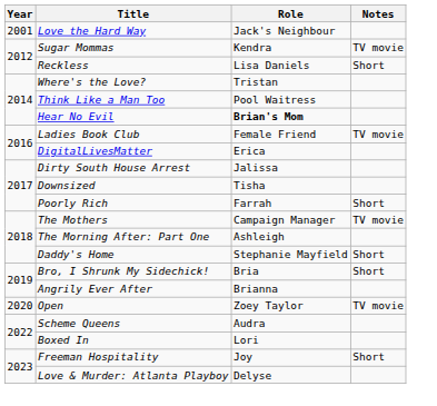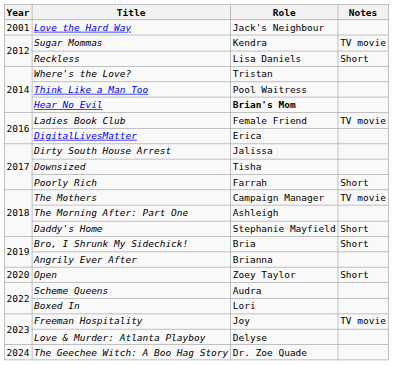 <table class="wikitable sortable">
 <tr>
 <th>Year</th>
 <th>Title</th>
 <th>Role</th>
 <th>Notes</th>
 </tr>
 <tr>
 <td>2001</td>
 <td><em><a href='#'>Love the Hard Way</a></em></td>
 <td>Jack's Neighbour</td>
 <td></td>
 </tr>
 <tr>
 <td rowspan="2">2012</td>
 <td><em>Sugar Mommas</em></td>
 <td>Kendra</td>
 <td>TV movie</td>
 </tr>
 <tr>
 <td><em>Reckless</em></td>
 <td>Lisa Daniels</td>
 <td>Short</td>
 </tr>
 <tr>
 <td rowspan="3">2014</td>
 <td><em>Where's the Love?</em></td>
 <td>Tristan</td>
 <td></td>
 </tr>
 <tr>
 <td><em><a href='#'>Think Like a Man Too</a></em></td>
 <td>Pool Waitress</td>
 <td></td>
 </tr>
 <tr>
 <td><em><a href='#'>Hear No Evil</a></em></td>
 <td><strong>Brian's Mom</strong></td>
 <td></td>
 </tr>
 <tr>
 <td rowspan="2">2016</td>
 <td><em>Ladies Book Club</em></td>
 <td>Female Friend</td>
 <td>TV movie</td>
 </tr>
 <tr>
 <td><em><a href='#'>DigitalLivesMatter</a></em></td>
 <td>Erica</td>
 <td></td>
 </tr>
 <tr>
 <td rowspan="3">2017</td>
 <td><em>Dirty South House Arrest</em></td>
 <td>Jalissa</td>
 <td></td>
 </tr>
 <tr>
 <td><em>Downsized</em></td>
 <td>Tisha</td>
 <td></td>
 </tr>
 <tr>
 <td><em>Poorly Rich</em></td>
 <td>Farrah</td>
 <td>Short</td>
 </tr>
 <tr>
 <td rowspan="3">2018</td>
 <td><em>The Mothers</em></td>
 <td>Campaign Manager</td>
 <td>TV movie</td>
 </tr>
 <tr>
 <td><em>The Morning After: Part One</em></td>
 <td>Ashleigh</td>
 <td></td>
 </tr>
 <tr>
 <td><em>Daddy's Home</em></td>
 <td>Stephanie Mayfield</td>
 <td>Short</td>
 </tr>
 <tr>
 <td rowspan="2">2019</td>
 <td><em>Bro, I Shrunk My Sidechick!</em></td>
 <td>Bria</td>
 <td>Short</td>
 </tr>
 <tr>
 <td><em>Angrily Ever After</em></td>
 <td>Brianna</td>
 <td></td>
 </tr>
 <tr>
 <td>2020</td>
 <td><em>Open</em></td>
 <td>Zoey Taylor</td>
-<td>TV movie</td>
+<td>Short</td>
 </tr>
 <tr>
 <td rowspan="2">2022</td>
 <td><em>Scheme Queens</em></td>
 <td>Audra</td>
 <td></td>
 </tr>
 <tr>
 <td><em>Boxed In</em></td>
 <td>Lori</td>
 <td></td>
 </tr>
 <tr>
 <td rowspan="2">2023</td>
 <td><em>Freeman Hospitality</em></td>
 <td>Joy</td>
-<td>Short</td>
+<td>TV movie</td>
 </tr>
 <tr>
 <td><em>Love & Murder: Atlanta Playboy</em></td>
 <td>Delyse</td>
 <td></td>
 </tr>
+<tr>
+<td>2024</td>
+<td><em>The Geechee Witch: A Boo Hag Story</em></td>
+<td>Dr. Zoe Quade</td>
+<td></td>
+</tr>
 </table>
